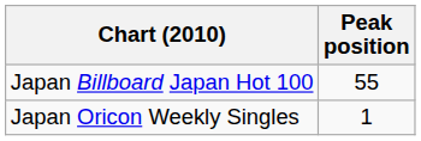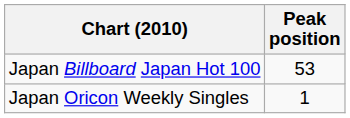 <table class="wikitable">
 <tr>
 <th>Chart (2010)</th>
 <th>Peak<br>position</th>
 </tr>
 <tr>
 <td>Japan <em><a href='#'>Billboard</a></em> <a href='#'>Japan Hot 100</a></td>
-<td align="center">55</td>
+<td align="center">53</td>
 </tr>
 <tr>
 <td>Japan <a href='#'>Oricon</a> Weekly Singles</td>
 <td align="center">1</td>
 </tr>
 </table>
